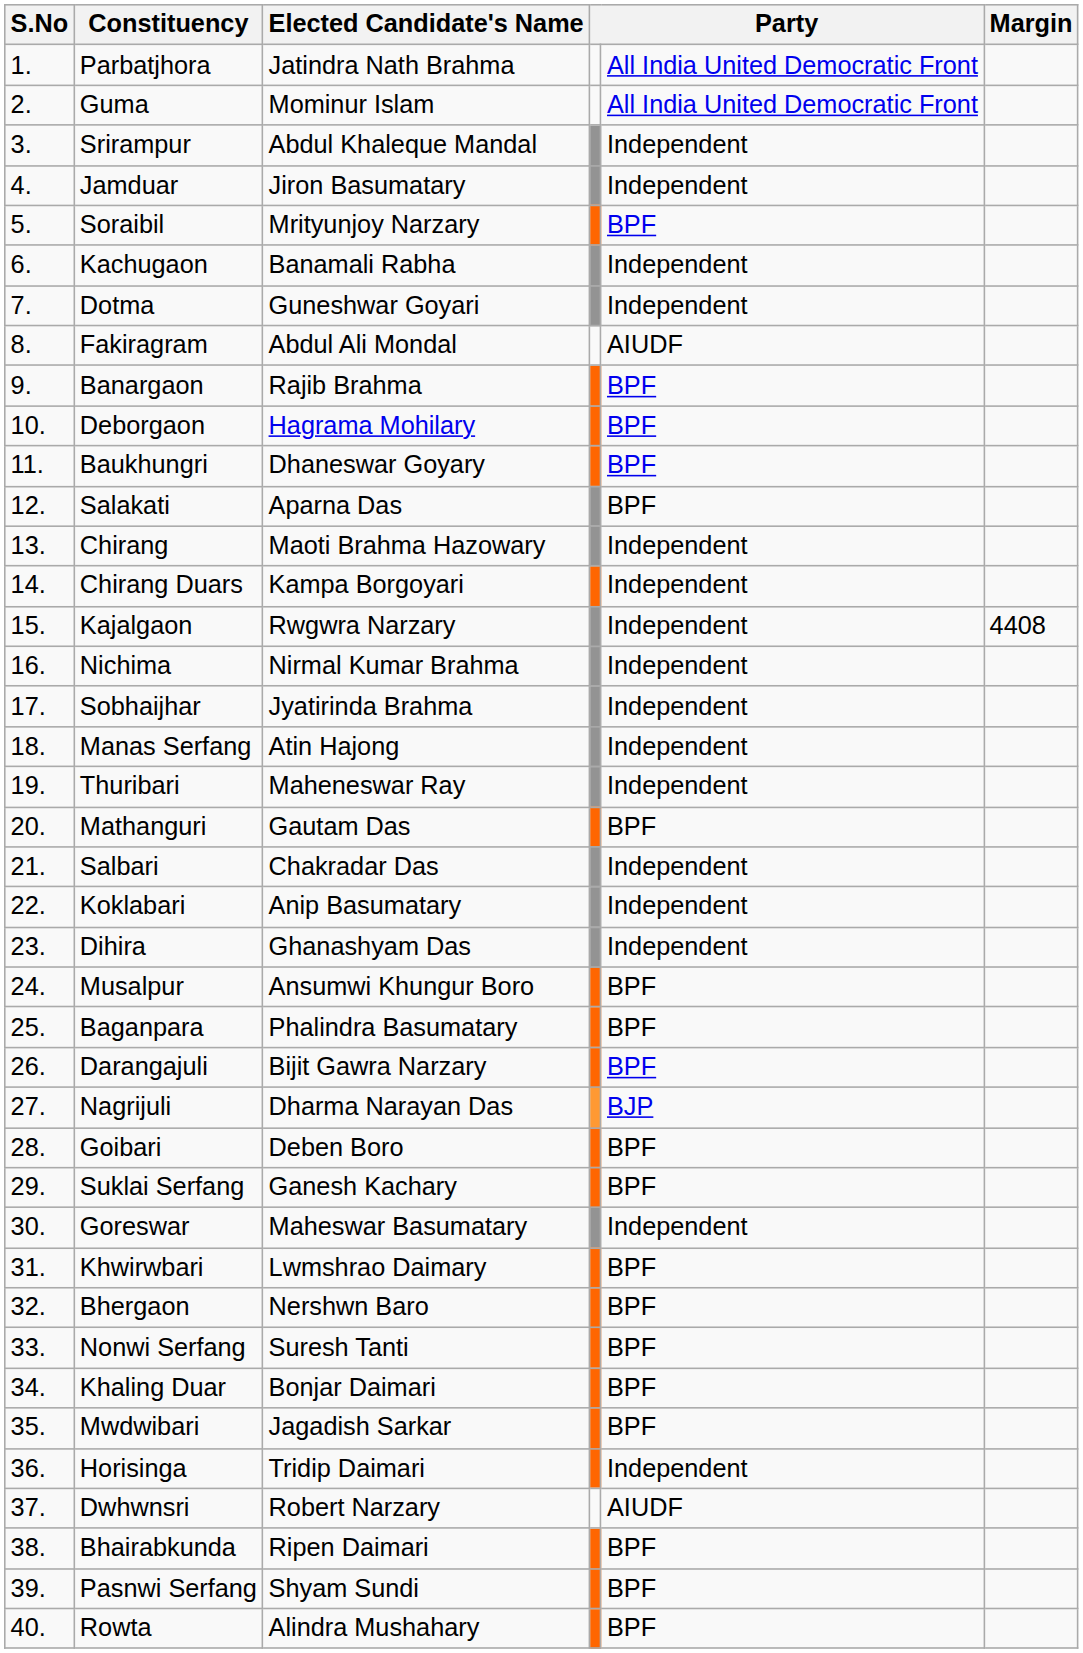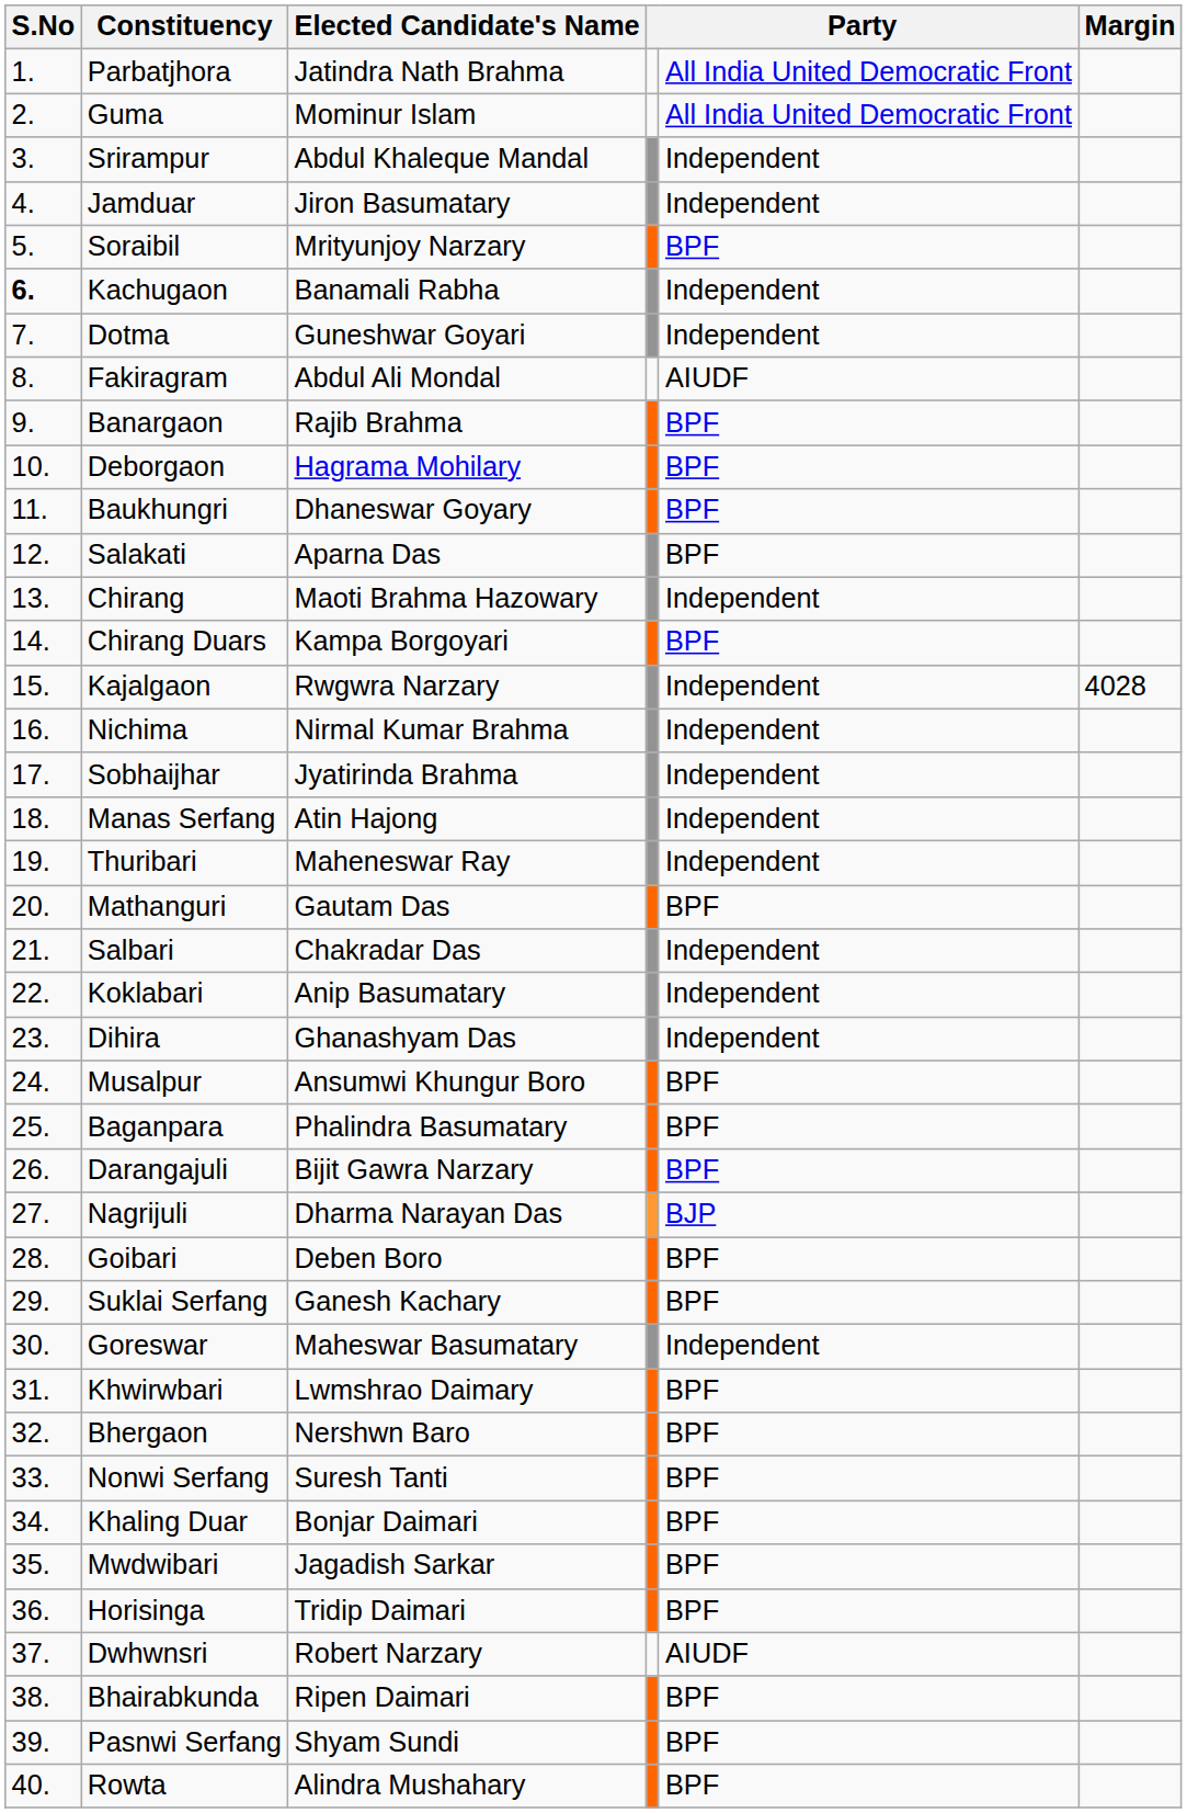 <table class="wikitable sortable">
 <tr>
 <th>S.No</th>
 <th>Constituency</th>
 <th>Elected Candidate's Name</th>
 <th colspan="2">Party</th>
 <th>Margin</th>
 </tr>
 <tr>
 <td>1.</td>
 <td>Parbatjhora</td>
 <td>Jatindra Nath Brahma</td>
 <td bgcolor=></td>
 <td><a href='#'>All India United Democratic Front</a></td>
 <td></td>
 </tr>
 <tr>
 <td>2.</td>
 <td>Guma</td>
 <td>Mominur Islam</td>
 <td bgcolor=></td>
 <td><a href='#'>All India United Democratic Front</a></td>
 <td></td>
 </tr>
 <tr>
 <td>3.</td>
 <td>Srirampur</td>
 <td>Abdul Khaleque Mandal</td>
 <td bgcolor=#939393></td>
 <td>Independent</td>
 <td></td>
 </tr>
 <tr>
 <td>4.</td>
 <td>Jamduar</td>
 <td>Jiron Basumatary</td>
 <td bgcolor=#939393></td>
 <td>Independent</td>
 <td></td>
 </tr>
 <tr>
 <td>5.</td>
 <td>Soraibil</td>
 <td>Mrityunjoy Narzary</td>
 <td bgcolor=#FF6600></td>
 <td><a href='#'>BPF</a></td>
 <td></td>
 </tr>
 <tr>
-<td>6.</td>
+<td><strong>6.</strong></td>
 <td>Kachugaon</td>
 <td>Banamali Rabha</td>
 <td bgcolor=#939393></td>
 <td>Independent</td>
 <td></td>
 </tr>
 <tr>
 <td>7.</td>
 <td>Dotma</td>
 <td>Guneshwar Goyari</td>
 <td bgcolor=#939393></td>
 <td>Independent</td>
 <td></td>
 </tr>
 <tr>
 <td>8.</td>
 <td>Fakiragram</td>
 <td>Abdul Ali Mondal</td>
 <td bgcolor=></td>
 <td>AIUDF</td>
 <td></td>
 </tr>
 <tr>
 <td>9.</td>
 <td>Banargaon</td>
 <td>Rajib Brahma</td>
 <td bgcolor=#FF6600></td>
 <td><a href='#'>BPF</a></td>
 <td></td>
 </tr>
 <tr>
 <td>10.</td>
 <td>Deborgaon</td>
 <td><a href='#'>Hagrama Mohilary</a></td>
 <td bgcolor=#FF6600></td>
 <td><a href='#'>BPF</a></td>
 <td></td>
 </tr>
 <tr>
 <td>11.</td>
 <td>Baukhungri</td>
 <td>Dhaneswar Goyary</td>
 <td bgcolor=#FF6600></td>
 <td><a href='#'>BPF</a></td>
 <td></td>
 </tr>
 <tr>
 <td>12.</td>
 <td>Salakati</td>
 <td>Aparna Das</td>
 <td bgcolor=#939393></td>
 <td>BPF</td>
 <td></td>
 </tr>
 <tr>
 <td>13.</td>
 <td>Chirang</td>
 <td>Maoti Brahma Hazowary</td>
 <td bgcolor=#939393></td>
 <td>Independent</td>
 <td></td>
 </tr>
 <tr>
 <td>14.</td>
 <td>Chirang Duars</td>
 <td>Kampa Borgoyari</td>
 <td bgcolor=#FF6600></td>
-<td>Independent</td>
+<td><a href='#'>BPF</a></td>
 <td></td>
 </tr>
 <tr>
 <td>15.</td>
 <td>Kajalgaon</td>
 <td>Rwgwra Narzary</td>
 <td bgcolor=#939393></td>
 <td>Independent</td>
-<td>4408</td>
+<td>4028</td>
 </tr>
 <tr>
 <td>16.</td>
 <td>Nichima</td>
 <td>Nirmal Kumar Brahma</td>
 <td bgcolor=#939393></td>
 <td>Independent</td>
 <td></td>
 </tr>
 <tr>
 <td>17.</td>
 <td>Sobhaijhar</td>
 <td>Jyatirinda Brahma</td>
 <td bgcolor=#939393></td>
 <td>Independent</td>
 <td></td>
 </tr>
 <tr>
 <td>18.</td>
 <td>Manas Serfang</td>
 <td>Atin Hajong</td>
 <td bgcolor=#939393></td>
 <td>Independent</td>
 <td></td>
 </tr>
 <tr>
 <td>19.</td>
 <td>Thuribari</td>
 <td>Maheneswar Ray</td>
 <td bgcolor=#939393></td>
 <td>Independent</td>
 <td></td>
 </tr>
 <tr>
 <td>20.</td>
 <td>Mathanguri</td>
 <td>Gautam Das</td>
 <td bgcolor=#FF6600></td>
 <td>BPF</td>
 <td></td>
 </tr>
 <tr>
 <td>21.</td>
 <td>Salbari</td>
 <td>Chakradar Das</td>
 <td bgcolor=#939393></td>
 <td>Independent</td>
 <td></td>
 </tr>
 <tr>
 <td>22.</td>
 <td>Koklabari</td>
 <td>Anip Basumatary</td>
 <td bgcolor=#939393></td>
 <td>Independent</td>
 <td></td>
 </tr>
 <tr>
 <td>23.</td>
 <td>Dihira</td>
 <td>Ghanashyam Das</td>
 <td bgcolor=#939393></td>
 <td>Independent</td>
 <td></td>
 </tr>
 <tr>
 <td>24.</td>
 <td>Musalpur</td>
 <td>Ansumwi Khungur Boro</td>
 <td bgcolor=#FF6600></td>
 <td>BPF</td>
 <td></td>
 </tr>
 <tr>
 <td>25.</td>
 <td>Baganpara</td>
 <td>Phalindra Basumatary</td>
 <td bgcolor=#FF6600></td>
 <td>BPF</td>
 <td></td>
 </tr>
 <tr>
 <td>26.</td>
 <td>Darangajuli</td>
 <td>Bijit Gawra Narzary</td>
 <td bgcolor=#FF6600></td>
 <td><a href='#'>BPF</a></td>
 <td></td>
 </tr>
 <tr>
 <td>27.</td>
 <td>Nagrijuli</td>
 <td>Dharma Narayan Das</td>
 <td bgcolor=#FF9933></td>
 <td><a href='#'>BJP</a></td>
 <td></td>
 </tr>
 <tr>
 <td>28.</td>
 <td>Goibari</td>
 <td>Deben Boro</td>
 <td bgcolor=#FF6600></td>
 <td>BPF</td>
 <td></td>
 </tr>
 <tr>
 <td>29.</td>
 <td>Suklai Serfang</td>
 <td>Ganesh Kachary</td>
 <td bgcolor=#FF6600></td>
 <td>BPF</td>
 <td></td>
 </tr>
 <tr>
 <td>30.</td>
 <td>Goreswar</td>
 <td>Maheswar Basumatary</td>
 <td bgcolor=#939393></td>
 <td>Independent</td>
 <td></td>
 </tr>
 <tr>
 <td>31.</td>
 <td>Khwirwbari</td>
 <td>Lwmshrao Daimary</td>
 <td bgcolor=#FF6600></td>
 <td>BPF</td>
 <td></td>
 </tr>
 <tr>
 <td>32.</td>
 <td>Bhergaon</td>
 <td>Nershwn Baro</td>
 <td bgcolor=#FF6600></td>
 <td>BPF</td>
 <td></td>
 </tr>
 <tr>
 <td>33.</td>
 <td>Nonwi Serfang</td>
 <td>Suresh Tanti</td>
 <td bgcolor=#FF6600></td>
 <td>BPF</td>
 <td></td>
 </tr>
 <tr>
 <td>34.</td>
 <td>Khaling Duar</td>
 <td>Bonjar Daimari</td>
 <td bgcolor=#FF6600></td>
 <td>BPF</td>
 <td></td>
 </tr>
 <tr>
 <td>35.</td>
 <td>Mwdwibari</td>
 <td>Jagadish Sarkar</td>
 <td bgcolor=#FF6600></td>
 <td>BPF</td>
 <td></td>
 </tr>
 <tr>
 <td>36.</td>
 <td>Horisinga</td>
 <td>Tridip Daimari</td>
 <td bgcolor=#FF6600></td>
-<td>Independent</td>
+<td>BPF</td>
 <td></td>
 </tr>
 <tr>
 <td>37.</td>
 <td>Dwhwnsri</td>
 <td>Robert Narzary</td>
 <td bgcolor=></td>
 <td>AIUDF</td>
 <td></td>
 </tr>
 <tr>
 <td>38.</td>
 <td>Bhairabkunda</td>
 <td>Ripen Daimari</td>
 <td bgcolor=#FF6600></td>
 <td>BPF</td>
 <td></td>
 </tr>
 <tr>
 <td>39.</td>
 <td>Pasnwi Serfang</td>
 <td>Shyam Sundi</td>
 <td bgcolor=#FF6600></td>
 <td>BPF</td>
 <td></td>
 </tr>
 <tr>
 <td>40.</td>
 <td>Rowta</td>
 <td>Alindra Mushahary</td>
 <td bgcolor=#FF6600></td>
 <td>BPF</td>
 <td></td>
 </tr>
 </table>
